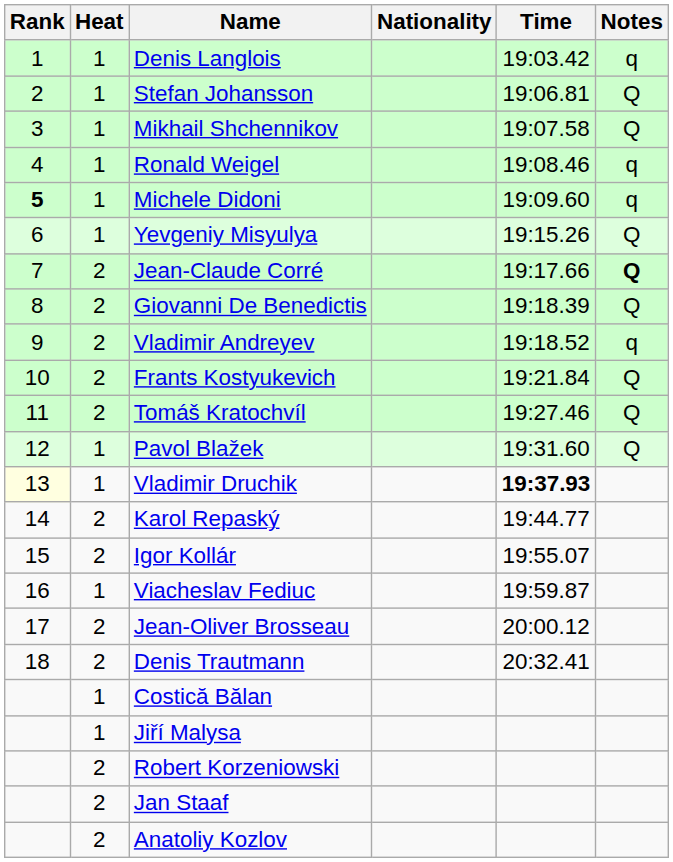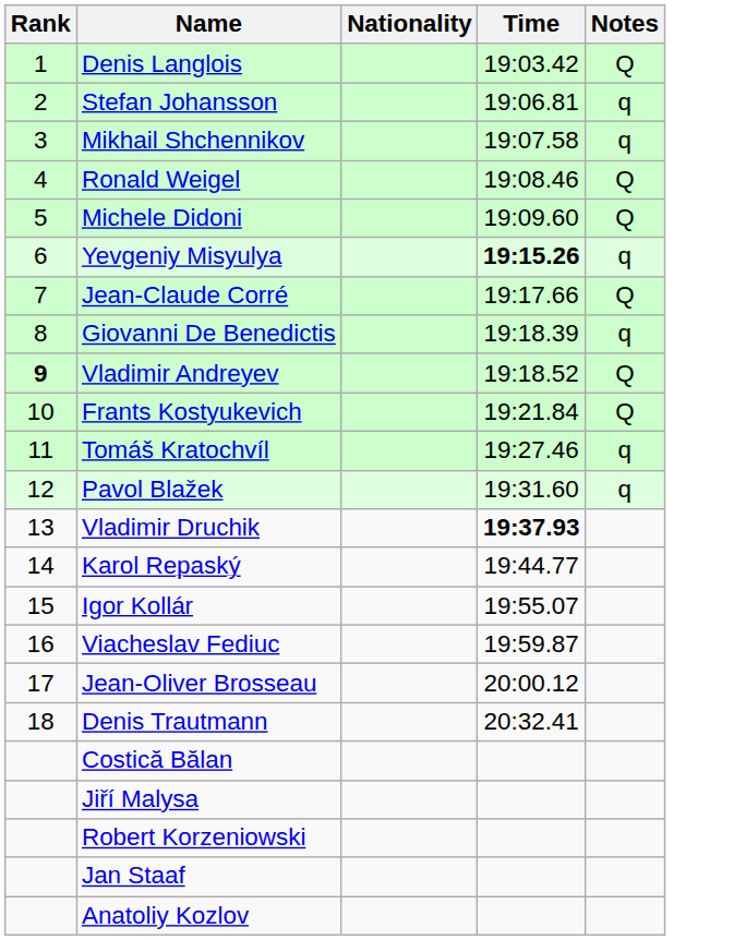 <table class="wikitable sortable" style="text-align:center">
 <tr>
 <th>Rank</th>
-<th>Heat</th>
 <th>Name</th>
 <th>Nationality</th>
 <th>Time</th>
 <th>Notes</th>
 </tr>
 <tr bgcolor=ccffcc>
 <td>1</td>
-<td>1</td>
 <td align="left"><a href='#'>Denis Langlois</a></td>
 <td align=left></td>
 <td>19:03.42</td>
+<td>Q</td>
+</tr>
+<tr bgcolor=ccffcc>
+<td>2</td>
+<td align="left"><a href='#'>Stefan Johansson</a></td>
+<td align=left></td>
+<td>19:06.81</td>
 <td>q</td>
 </tr>
 <tr bgcolor=ccffcc>
-<td>2</td>
-<td>1</td>
-<td align="left"><a href='#'>Stefan Johansson</a></td>
+<td>3</td>
+<td align="left"><a href='#'>Mikhail Shchennikov</a></td>
 <td align=left></td>
-<td>19:06.81</td>
+<td>19:07.58</td>
+<td>q</td>
+</tr>
+<tr bgcolor=ccffcc>
+<td>4</td>
+<td align="left"><a href='#'>Ronald Weigel</a></td>
+<td align=left></td>
+<td>19:08.46</td>
 <td>Q</td>
 </tr>
 <tr bgcolor=ccffcc>
-<td>3</td>
-<td>1</td>
-<td align="left"><a href='#'>Mikhail Shchennikov</a></td>
+<td>5</td>
+<td align="left"><a href='#'>Michele Didoni</a></td>
 <td align=left></td>
-<td>19:07.58</td>
+<td>19:09.60</td>
+<td>Q</td>
+</tr>
+<tr bgcolor=ddffdd>
+<td>6</td>
+<td align="left"><a href='#'>Yevgeniy Misyulya</a></td>
+<td align=left></td>
+<td><strong>19:15.26</strong></td>
+<td>q</td>
+</tr>
+<tr bgcolor=ccffcc>
+<td>7</td>
+<td align="left"><a href='#'>Jean-Claude Corré</a></td>
+<td align=left></td>
+<td>19:17.66</td>
 <td>Q</td>
 </tr>
 <tr bgcolor=ccffcc>
-<td>4</td>
-<td>1</td>
-<td align="left"><a href='#'>Ronald Weigel</a></td>
+<td>8</td>
+<td align="left"><a href='#'>Giovanni De Benedictis</a></td>
 <td align=left></td>
-<td>19:08.46</td>
+<td>19:18.39</td>
 <td>q</td>
 </tr>
 <tr bgcolor=ccffcc>
-<td><strong>5</strong></td>
-<td>1</td>
-<td align="left"><a href='#'>Michele Didoni</a></td>
+<td><strong>9</strong></td>
+<td align="left"><a href='#'>Vladimir Andreyev</a></td>
 <td align=left></td>
-<td>19:09.60</td>
-<td>q</td>
-</tr>
-<tr bgcolor=ddffdd>
-<td>6</td>
-<td>1</td>
-<td align="left"><a href='#'>Yevgeniy Misyulya</a></td>
-<td align=left></td>
-<td>19:15.26</td>
+<td>19:18.52</td>
 <td>Q</td>
 </tr>
 <tr bgcolor=ccffcc>
-<td>7</td>
-<td>2</td>
-<td align="left"><a href='#'>Jean-Claude Corré</a></td>
-<td align=left></td>
-<td>19:17.66</td>
-<td><strong>Q</strong></td>
-</tr>
-<tr bgcolor=ccffcc>
-<td>8</td>
-<td>2</td>
-<td align="left"><a href='#'>Giovanni De Benedictis</a></td>
-<td align=left></td>
-<td>19:18.39</td>
-<td>Q</td>
-</tr>
-<tr bgcolor=ccffcc>
-<td>9</td>
-<td>2</td>
-<td align="left"><a href='#'>Vladimir Andreyev</a></td>
-<td align=left></td>
-<td>19:18.52</td>
-<td>q</td>
-</tr>
-<tr bgcolor=ccffcc>
 <td>10</td>
-<td>2</td>
 <td align="left"><a href='#'>Frants Kostyukevich</a></td>
 <td align=left></td>
 <td>19:21.84</td>
 <td>Q</td>
 </tr>
 <tr bgcolor=ccffcc>
 <td>11</td>
-<td>2</td>
 <td align="left"><a href='#'>Tomáš Kratochvíl</a></td>
 <td align=left></td>
 <td>19:27.46</td>
-<td>Q</td>
+<td>q</td>
 </tr>
 <tr bgcolor=ddffdd>
 <td>12</td>
-<td>1</td>
 <td align="left"><a href='#'>Pavol Blažek</a></td>
 <td align=left></td>
 <td>19:31.60</td>
-<td>Q</td>
+<td>q</td>
 </tr>
 <tr>
-<td style="background: lightyellow;">13</td>
-<td>1</td>
+<td>13</td>
 <td align="left"><a href='#'>Vladimir Druchik</a></td>
 <td align=left></td>
 <td><strong>19:37.93</strong></td>
 <td></td>
 </tr>
 <tr>
 <td>14</td>
-<td>2</td>
 <td align="left"><a href='#'>Karol Repaský</a></td>
 <td align=left></td>
 <td>19:44.77</td>
 <td></td>
 </tr>
 <tr>
 <td>15</td>
-<td>2</td>
 <td align="left"><a href='#'>Igor Kollár</a></td>
 <td align=left></td>
 <td>19:55.07</td>
 <td></td>
 </tr>
 <tr>
 <td>16</td>
-<td>1</td>
 <td align="left"><a href='#'>Viacheslav Fediuc</a></td>
 <td align=left></td>
 <td>19:59.87</td>
 <td></td>
 </tr>
 <tr>
 <td>17</td>
-<td>2</td>
 <td align="left"><a href='#'>Jean-Oliver Brosseau</a></td>
 <td align=left></td>
 <td>20:00.12</td>
 <td></td>
 </tr>
 <tr>
 <td>18</td>
-<td>2</td>
 <td align="left"><a href='#'>Denis Trautmann</a></td>
 <td align=left></td>
 <td>20:32.41</td>
 <td></td>
 </tr>
 <tr>
 <td></td>
-<td>1</td>
 <td align="left"><a href='#'>Costică Bălan</a></td>
 <td align=left></td>
 <td></td>
 <td></td>
 </tr>
 <tr>
 <td></td>
-<td>1</td>
 <td align="left"><a href='#'>Jiří Malysa</a></td>
 <td align=left></td>
 <td></td>
 <td></td>
 </tr>
 <tr>
 <td></td>
-<td>2</td>
 <td align="left"><a href='#'>Robert Korzeniowski</a></td>
 <td align=left></td>
 <td></td>
 <td></td>
 </tr>
 <tr>
 <td></td>
-<td>2</td>
 <td align="left"><a href='#'>Jan Staaf</a></td>
 <td align=left></td>
 <td></td>
 <td></td>
 </tr>
 <tr>
 <td></td>
-<td>2</td>
 <td align="left"><a href='#'>Anatoliy Kozlov</a></td>
 <td align=left></td>
 <td></td>
 <td></td>
 </tr>
 </table>
